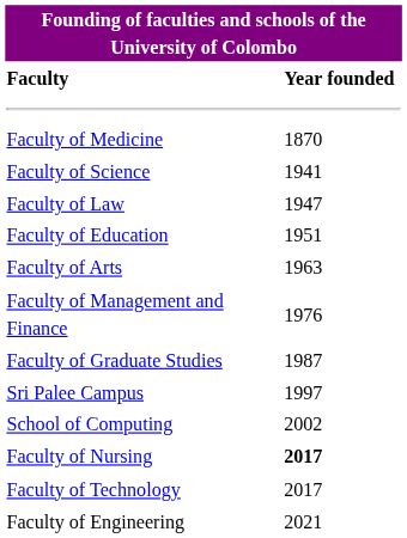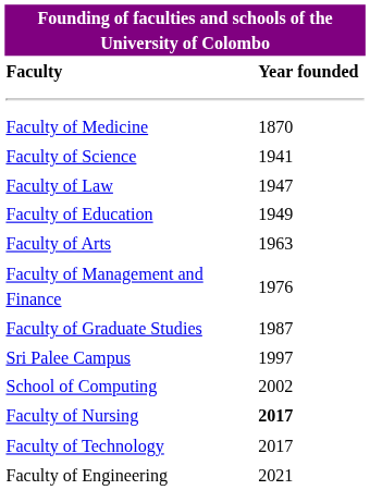 <table class="toccolours" style="float:right; margin-left:1em; font-size:90%; line-height:1.4em; width:300px;">
 <tr>
 <th colspan="2" style="background:purple; color:white; font-weight:bold"><strong>Founding of faculties and schools of the University of Colombo</strong></th>
 </tr>
 <tr>
 <td><strong>Faculty</strong></td>
 <td><strong>Year founded</strong></td>
 </tr>
 <tr>
 <td colspan="2"><hr></td>
 </tr>
 <tr>
 <td><a href='#'>Faculty of Medicine</a></td>
 <td>1870</td>
 </tr>
 <tr>
 <td><a href='#'>Faculty of Science</a></td>
 <td>1941</td>
 </tr>
 <tr>
 <td><a href='#'>Faculty of Law</a></td>
 <td>1947</td>
 </tr>
 <tr>
 <td><a href='#'>Faculty of Education</a></td>
-<td>1951</td>
+<td>1949</td>
 </tr>
 <tr>
 <td><a href='#'>Faculty of Arts</a></td>
 <td>1963</td>
 </tr>
 <tr>
 <td><a href='#'>Faculty of Management and Finance</a></td>
 <td>1976</td>
 </tr>
 <tr>
 <td><a href='#'>Faculty of Graduate Studies</a></td>
 <td>1987</td>
 </tr>
 <tr>
 <td><a href='#'>Sri Palee Campus</a></td>
 <td>1997</td>
 </tr>
 <tr>
 <td><a href='#'>School of Computing</a></td>
 <td>2002</td>
 </tr>
 <tr>
 <td><a href='#'>Faculty of Nursing</a></td>
 <td><strong>2017</strong></td>
 </tr>
 <tr>
 <td><a href='#'>Faculty of Technology</a></td>
 <td>2017</td>
 </tr>
 <tr>
 <td>Faculty of Engineering</td>
 <td>2021</td>
 </tr>
 </table>
